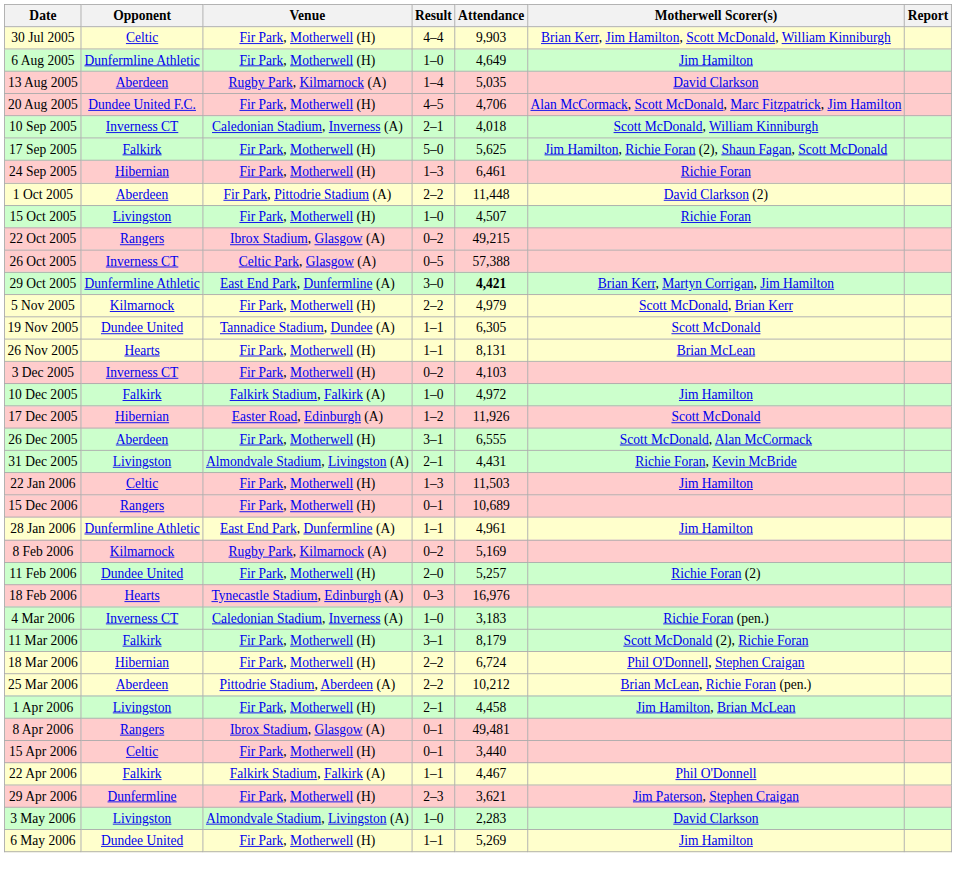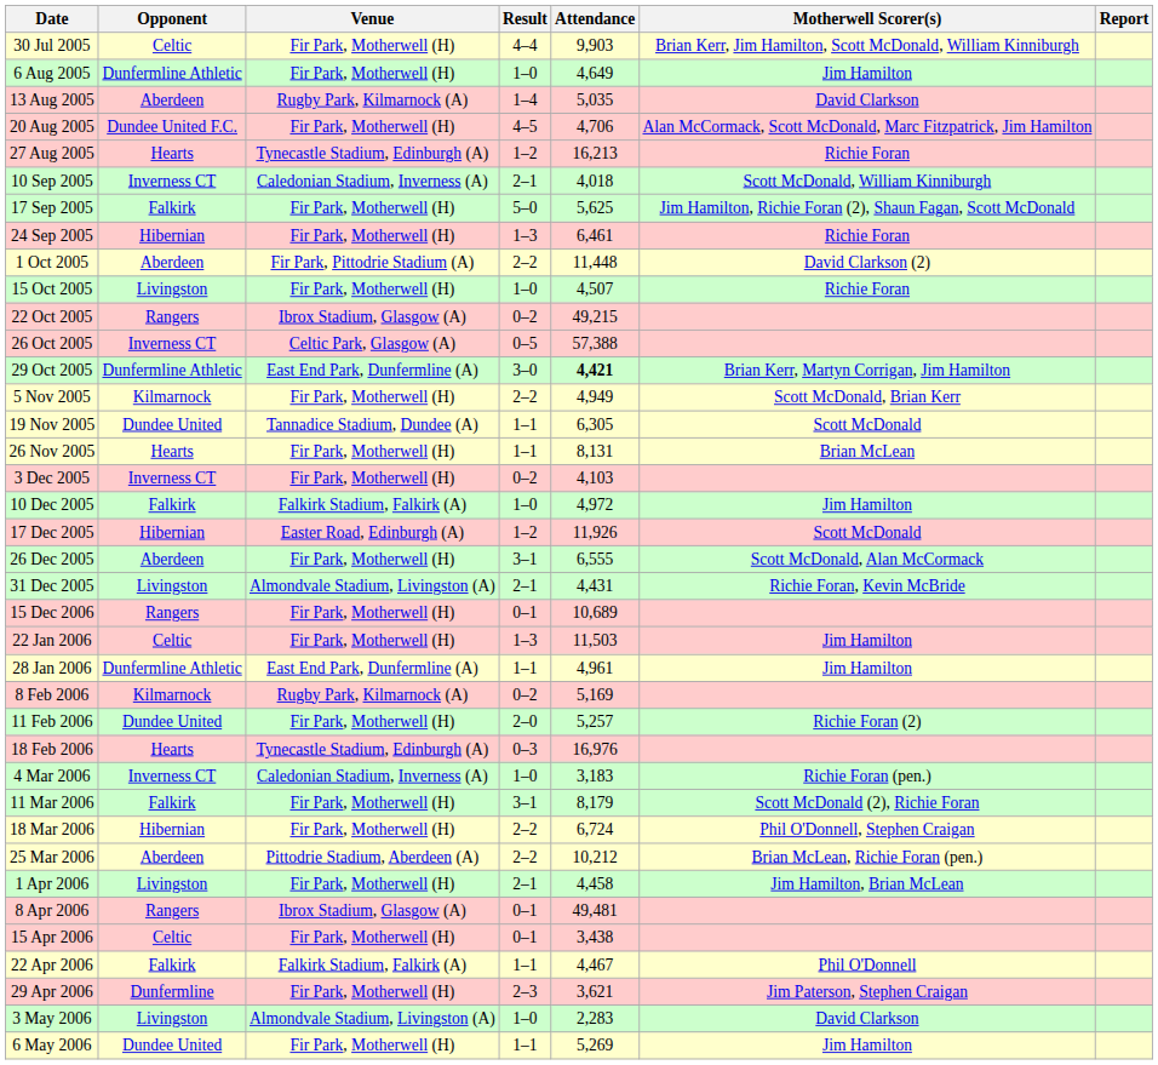 <table class="wikitable sortable" style="font-size:95%; text-align:center">
 <tr>
 <th>Date</th>
 <th>Opponent</th>
 <th>Venue</th>
 <th>Result</th>
 <th>Attendance</th>
 <th>Motherwell Scorer(s)</th>
 <th>Report</th>
 </tr>
 <tr bgcolor = "#ffffcc">
 <td>30 Jul 2005</td>
 <td><a href='#'>Celtic</a></td>
 <td><a href='#'>Fir Park</a>, <a href='#'>Motherwell</a> (H)</td>
 <td>4–4</td>
 <td>9,903</td>
 <td><a href='#'>Brian Kerr</a>, <a href='#'>Jim Hamilton</a>, <a href='#'>Scott McDonald</a>, <a href='#'>William Kinniburgh</a></td>
 <td></td>
 </tr>
 <tr bgcolor = "#ccffcc">
 <td>6 Aug 2005</td>
 <td><a href='#'>Dunfermline Athletic</a></td>
 <td><a href='#'>Fir Park</a>, <a href='#'>Motherwell</a> (H)</td>
 <td>1–0</td>
 <td>4,649</td>
 <td><a href='#'>Jim Hamilton</a></td>
 <td></td>
 </tr>
 <tr bgcolor = "#ffcccc">
 <td>13 Aug 2005</td>
 <td><a href='#'>Aberdeen</a></td>
 <td><a href='#'>Rugby Park</a>, <a href='#'>Kilmarnock</a> (A)</td>
 <td>1–4</td>
 <td>5,035</td>
 <td><a href='#'>David Clarkson</a></td>
 <td></td>
 </tr>
 <tr bgcolor = "#ffcccc">
 <td>20 Aug 2005</td>
 <td><a href='#'>Dundee United F.C.</a></td>
 <td><a href='#'>Fir Park</a>, <a href='#'>Motherwell</a> (H)</td>
 <td>4–5</td>
 <td>4,706</td>
 <td> <a href='#'>Alan McCormack</a>, <a href='#'>Scott McDonald</a>, <a href='#'>Marc Fitzpatrick</a>, <a href='#'>Jim Hamilton</a></td>
+<td></td>
+</tr>
+<tr bgcolor = "#ffcccc">
+<td>27 Aug 2005</td>
+<td><a href='#'>Hearts</a></td>
+<td><a href='#'>Tynecastle Stadium</a>, <a href='#'>Edinburgh</a> (A)</td>
+<td>1–2</td>
+<td>16,213</td>
+<td> <a href='#'>Richie Foran</a></td>
 <td></td>
 </tr>
 <tr bgcolor = "#ccffcc">
 <td>10 Sep 2005</td>
 <td><a href='#'>Inverness CT</a></td>
 <td><a href='#'>Caledonian Stadium</a>, <a href='#'>Inverness</a> (A)</td>
 <td>2–1</td>
 <td>4,018</td>
 <td> <a href='#'>Scott McDonald</a>, <a href='#'>William Kinniburgh</a></td>
 <td></td>
 </tr>
 <tr bgcolor = "#ccffcc">
 <td>17 Sep 2005</td>
 <td><a href='#'>Falkirk</a></td>
 <td><a href='#'>Fir Park</a>, <a href='#'>Motherwell</a> (H)</td>
 <td>5–0</td>
 <td>5,625</td>
 <td><a href='#'>Jim Hamilton</a>, <a href='#'>Richie Foran</a> (2), <a href='#'>Shaun Fagan</a>, <a href='#'>Scott McDonald</a></td>
 <td></td>
 </tr>
 <tr bgcolor = "#ffcccc">
 <td>24 Sep 2005</td>
 <td><a href='#'>Hibernian</a></td>
 <td><a href='#'>Fir Park</a>, <a href='#'>Motherwell</a> (H)</td>
 <td>1–3</td>
 <td>6,461</td>
 <td> <a href='#'>Richie Foran</a> </td>
 <td></td>
 </tr>
 <tr bgcolor = "#ffffcc">
 <td>1 Oct 2005</td>
 <td><a href='#'>Aberdeen</a></td>
 <td><a href='#'>Fir Park</a>, <a href='#'>Pittodrie Stadium</a> (A)</td>
 <td>2–2</td>
 <td>11,448</td>
 <td> <a href='#'>David Clarkson</a> (2)</td>
 <td></td>
 </tr>
 <tr bgcolor = "#ccffcc">
 <td>15 Oct 2005</td>
 <td><a href='#'>Livingston</a></td>
 <td><a href='#'>Fir Park</a>, <a href='#'>Motherwell</a> (H)</td>
 <td>1–0</td>
 <td>4,507</td>
 <td> <a href='#'>Richie Foran</a></td>
 <td></td>
 </tr>
 <tr bgcolor = "#ffcccc">
 <td>22 Oct 2005</td>
 <td><a href='#'>Rangers</a></td>
 <td><a href='#'>Ibrox Stadium</a>, <a href='#'>Glasgow</a> (A)</td>
 <td>0–2</td>
 <td>49,215</td>
 <td></td>
 <td></td>
 </tr>
 <tr bgcolor = "#ffcccc">
 <td>26 Oct 2005</td>
 <td><a href='#'>Inverness CT</a></td>
 <td><a href='#'>Celtic Park</a>, <a href='#'>Glasgow</a> (A)</td>
 <td>0–5</td>
 <td>57,388</td>
 <td></td>
 <td></td>
 </tr>
 <tr bgcolor = "#ccffcc">
 <td>29 Oct 2005</td>
 <td><a href='#'>Dunfermline Athletic</a></td>
 <td><a href='#'>East End Park</a>, <a href='#'>Dunfermline</a> (A)</td>
 <td>3–0</td>
 <td><strong>4,421</strong></td>
 <td><a href='#'>Brian Kerr</a>, <a href='#'>Martyn Corrigan</a>, <a href='#'>Jim Hamilton</a></td>
 <td></td>
 </tr>
 <tr bgcolor = "#ffffcc">
 <td>5 Nov 2005</td>
 <td><a href='#'>Kilmarnock</a></td>
 <td><a href='#'>Fir Park</a>, <a href='#'>Motherwell</a> (H)</td>
 <td>2–2</td>
-<td>4,979</td>
+<td>4,949</td>
 <td> <a href='#'>Scott McDonald</a>, <a href='#'>Brian Kerr</a></td>
 <td></td>
 </tr>
 <tr bgcolor = "#ffffcc">
 <td>19 Nov 2005</td>
 <td><a href='#'>Dundee United</a></td>
 <td><a href='#'>Tannadice Stadium</a>, <a href='#'>Dundee</a> (A)</td>
 <td>1–1</td>
 <td>6,305</td>
 <td> <a href='#'>Scott McDonald</a></td>
 <td></td>
 </tr>
 <tr bgcolor = "#ffffcc">
 <td>26 Nov 2005</td>
 <td><a href='#'>Hearts</a></td>
 <td><a href='#'>Fir Park</a>, <a href='#'>Motherwell</a> (H)</td>
 <td>1–1</td>
 <td>8,131</td>
 <td> <a href='#'>Brian McLean</a></td>
 <td></td>
 </tr>
 <tr bgcolor = "#ffcccc">
 <td>3 Dec 2005</td>
 <td><a href='#'>Inverness CT</a></td>
 <td><a href='#'>Fir Park</a>, <a href='#'>Motherwell</a> (H)</td>
 <td>0–2</td>
 <td>4,103</td>
 <td></td>
 <td></td>
 </tr>
 <tr bgcolor = "#ccffcc">
 <td>10 Dec 2005</td>
 <td><a href='#'>Falkirk</a></td>
 <td><a href='#'>Falkirk Stadium</a>, <a href='#'>Falkirk</a> (A)</td>
 <td>1–0</td>
 <td>4,972</td>
 <td> <a href='#'>Jim Hamilton</a></td>
 <td></td>
 </tr>
 <tr bgcolor = "#ffcccc">
 <td>17 Dec 2005</td>
 <td><a href='#'>Hibernian</a></td>
 <td><a href='#'>Easter Road</a>, <a href='#'>Edinburgh</a> (A)</td>
 <td>1–2</td>
 <td>11,926</td>
 <td> <a href='#'>Scott McDonald</a></td>
 <td></td>
 </tr>
 <tr bgcolor = "#ccffcc">
 <td>26 Dec 2005</td>
 <td><a href='#'>Aberdeen</a></td>
 <td><a href='#'>Fir Park</a>, <a href='#'>Motherwell</a> (H)</td>
 <td>3–1</td>
 <td>6,555</td>
 <td> <a href='#'>Scott McDonald</a>, <a href='#'>Alan McCormack</a></td>
 <td></td>
 </tr>
 <tr bgcolor = "#ccffcc">
 <td>31 Dec 2005</td>
 <td><a href='#'>Livingston</a></td>
 <td><a href='#'>Almondvale Stadium</a>, <a href='#'>Livingston</a> (A)</td>
 <td>2–1</td>
 <td>4,431</td>
 <td>  <a href='#'>Richie Foran</a>, <a href='#'>Kevin McBride</a></td>
 <td></td>
 </tr>
 <tr bgcolor = "#ffcccc">
+<td>15 Dec 2006</td>
+<td><a href='#'>Rangers</a></td>
+<td><a href='#'>Fir Park</a>, <a href='#'>Motherwell</a> (H)</td>
+<td>0–1</td>
+<td>10,689</td>
+<td></td>
+<td></td>
+</tr>
+<tr bgcolor = "#ffcccc">
 <td>22 Jan 2006</td>
 <td><a href='#'>Celtic</a></td>
 <td><a href='#'>Fir Park</a>, <a href='#'>Motherwell</a> (H)</td>
 <td>1–3</td>
 <td>11,503</td>
 <td> <a href='#'>Jim Hamilton</a></td>
-<td></td>
-</tr>
-<tr bgcolor = "#ffcccc">
-<td>15 Dec 2006</td>
-<td><a href='#'>Rangers</a></td>
-<td><a href='#'>Fir Park</a>, <a href='#'>Motherwell</a> (H)</td>
-<td>0–1</td>
-<td>10,689</td>
-<td></td>
 <td></td>
 </tr>
 <tr bgcolor = "#ffffcc">
 <td>28 Jan 2006</td>
 <td><a href='#'>Dunfermline Athletic</a></td>
 <td><a href='#'>East End Park</a>, <a href='#'>Dunfermline</a> (A)</td>
 <td>1–1</td>
 <td>4,961</td>
 <td> <a href='#'>Jim Hamilton</a></td>
 <td></td>
 </tr>
 <tr bgcolor = "#ffcccc">
 <td>8 Feb 2006</td>
 <td><a href='#'>Kilmarnock</a></td>
 <td><a href='#'>Rugby Park</a>, <a href='#'>Kilmarnock</a> (A)</td>
 <td>0–2</td>
 <td>5,169</td>
 <td></td>
 <td></td>
 </tr>
 <tr bgcolor = "#ccffcc">
 <td>11 Feb 2006</td>
 <td><a href='#'>Dundee United</a></td>
 <td><a href='#'>Fir Park</a>, <a href='#'>Motherwell</a> (H)</td>
 <td>2–0</td>
 <td>5,257</td>
 <td> <a href='#'>Richie Foran</a> (2)</td>
 <td></td>
 </tr>
 <tr bgcolor = "#ffcccc">
 <td>18 Feb 2006</td>
 <td><a href='#'>Hearts</a></td>
 <td><a href='#'>Tynecastle Stadium</a>, <a href='#'>Edinburgh</a> (A)</td>
 <td>0–3</td>
 <td>16,976</td>
 <td></td>
 <td></td>
 </tr>
 <tr bgcolor = "#ccffcc">
 <td>4 Mar 2006</td>
 <td><a href='#'>Inverness CT</a></td>
 <td><a href='#'>Caledonian Stadium</a>, <a href='#'>Inverness</a> (A)</td>
 <td>1–0</td>
 <td>3,183</td>
 <td> <a href='#'>Richie Foran</a> (pen.)</td>
 <td></td>
 </tr>
 <tr bgcolor = "#ccffcc">
 <td>11 Mar 2006</td>
 <td><a href='#'>Falkirk</a></td>
 <td><a href='#'>Fir Park</a>, <a href='#'>Motherwell</a> (H)</td>
 <td>3–1</td>
 <td>8,179</td>
 <td> <a href='#'>Scott McDonald</a> (2), <a href='#'>Richie Foran</a></td>
 <td></td>
 </tr>
 <tr bgcolor = "#ffffcc">
 <td>18 Mar 2006</td>
 <td><a href='#'>Hibernian</a></td>
 <td><a href='#'>Fir Park</a>, <a href='#'>Motherwell</a> (H)</td>
 <td>2–2</td>
 <td>6,724</td>
 <td><a href='#'>Phil O'Donnell</a>, <a href='#'>Stephen Craigan</a></td>
 <td></td>
 </tr>
 <tr bgcolor = "#ffffcc">
 <td>25 Mar 2006</td>
 <td><a href='#'>Aberdeen</a></td>
 <td><a href='#'>Pittodrie Stadium</a>, <a href='#'>Aberdeen</a> (A)</td>
 <td>2–2</td>
 <td>10,212</td>
 <td> <a href='#'>Brian McLean</a>, <a href='#'>Richie Foran</a> (pen.)</td>
 <td></td>
 </tr>
 <tr bgcolor = "#ccffcc">
 <td>1 Apr 2006</td>
 <td><a href='#'>Livingston</a></td>
 <td><a href='#'>Fir Park</a>, <a href='#'>Motherwell</a> (H)</td>
 <td>2–1</td>
 <td>4,458</td>
 <td> <a href='#'>Jim Hamilton</a>, <a href='#'>Brian McLean</a></td>
 <td></td>
 </tr>
 <tr bgcolor = "#ffcccc">
 <td>8 Apr 2006</td>
 <td><a href='#'>Rangers</a></td>
 <td><a href='#'>Ibrox Stadium</a>, <a href='#'>Glasgow</a> (A)</td>
 <td>0–1</td>
 <td>49,481</td>
 <td></td>
 <td></td>
 </tr>
 <tr bgcolor = "#ffcccc">
 <td>15 Apr 2006</td>
 <td><a href='#'>Celtic</a></td>
 <td><a href='#'>Fir Park</a>, <a href='#'>Motherwell</a> (H)</td>
 <td>0–1</td>
-<td>3,440</td>
+<td>3,438</td>
 <td></td>
 <td></td>
 </tr>
 <tr bgcolor = "#ffffcc">
 <td>22 Apr 2006</td>
 <td><a href='#'>Falkirk</a></td>
 <td><a href='#'>Falkirk Stadium</a>, <a href='#'>Falkirk</a> (A)</td>
 <td>1–1</td>
 <td>4,467</td>
 <td> <a href='#'>Phil O'Donnell</a></td>
 <td></td>
 </tr>
 <tr bgcolor = "#ffcccc">
 <td>29 Apr 2006</td>
 <td><a href='#'>Dunfermline</a></td>
 <td><a href='#'>Fir Park</a>, <a href='#'>Motherwell</a> (H)</td>
 <td>2–3</td>
 <td>3,621</td>
 <td> <a href='#'>Jim Paterson</a>, <a href='#'>Stephen Craigan</a></td>
 <td></td>
 </tr>
 <tr bgcolor = "#ccffcc">
 <td>3 May 2006</td>
 <td><a href='#'>Livingston</a></td>
 <td><a href='#'>Almondvale Stadium</a>, <a href='#'>Livingston</a> (A)</td>
 <td>1–0</td>
 <td>2,283</td>
 <td> <a href='#'>David Clarkson</a></td>
 <td></td>
 </tr>
 <tr bgcolor = "#ffffcc">
 <td>6 May 2006</td>
 <td><a href='#'>Dundee United</a></td>
 <td><a href='#'>Fir Park</a>, <a href='#'>Motherwell</a> (H)</td>
 <td>1–1</td>
 <td>5,269</td>
 <td> <a href='#'>Jim Hamilton</a></td>
 <td></td>
 </tr>
 </table>
